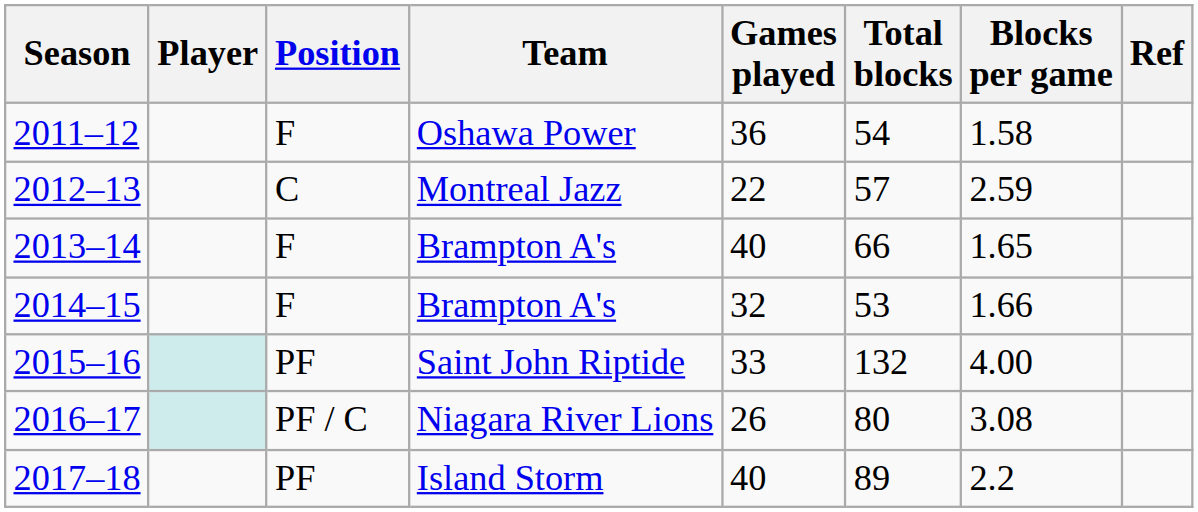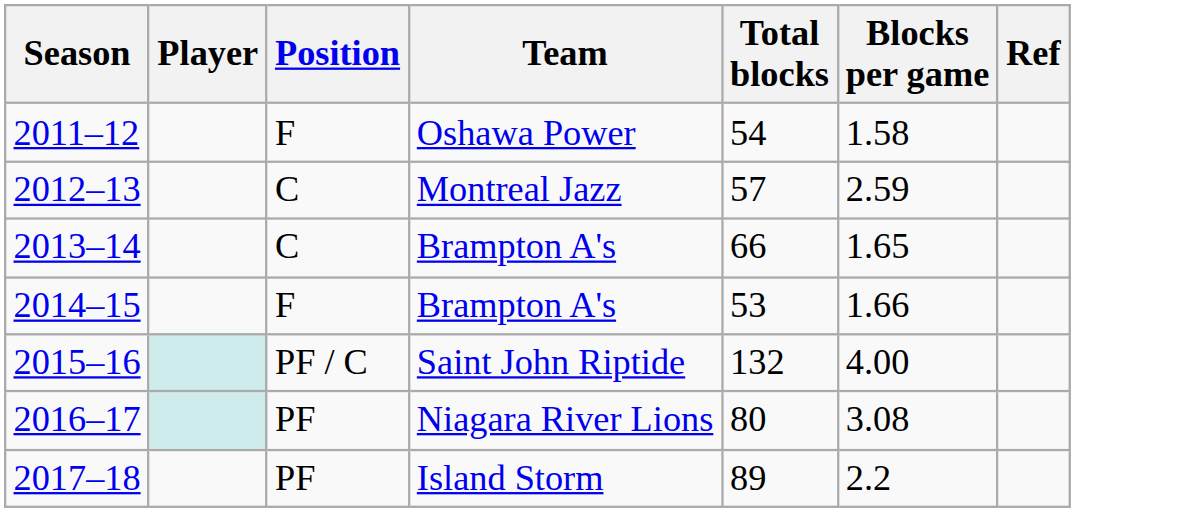 <table class="wikitable sortable">
 <tr>
 <th scope="col">Season</th>
 <th scope="col">Player</th>
 <th scope="col"><a href='#'>Position</a></th>
 <th scope="col">Team</th>
-<th scope="col">Games<br>played</th>
 <th scope="col">Total<br>blocks</th>
 <th scope="col">Blocks<br> per game</th>
 <th scope="col" class="unsortable">Ref</th>
 </tr>
 <tr>
 <td><a href='#'>2011–12</a></td>
 <td></td>
 <td>F</td>
 <td><a href='#'>Oshawa Power</a></td>
-<td>36</td>
 <td>54</td>
 <td>1.58</td>
 <td align=center></td>
 </tr>
 <tr>
 <td><a href='#'>2012–13</a></td>
 <td></td>
 <td>C</td>
 <td><a href='#'>Montreal Jazz</a></td>
-<td>22</td>
 <td>57</td>
 <td>2.59</td>
 <td align=center></td>
 </tr>
 <tr>
 <td><a href='#'>2013–14</a></td>
 <td></td>
-<td>F</td>
+<td>C</td>
 <td><a href='#'>Brampton A's</a></td>
-<td>40</td>
 <td>66</td>
 <td>1.65</td>
 <td align=center></td>
 </tr>
 <tr>
 <td><a href='#'>2014–15</a></td>
 <td></td>
 <td>F</td>
 <td><a href='#'>Brampton A's</a></td>
-<td>32</td>
 <td>53</td>
 <td>1.66</td>
 <td align=center></td>
 </tr>
 <tr>
 <td><a href='#'>2015–16</a></td>
 <td style="background-color:#CFECEC"></td>
-<td>PF</td>
+<td>PF / C</td>
 <td><a href='#'>Saint John Riptide</a></td>
-<td>33</td>
 <td>132</td>
 <td>4.00</td>
 <td align=center></td>
 </tr>
 <tr>
 <td><a href='#'>2016–17</a></td>
 <td style="background-color:#CFECEC"></td>
-<td>PF / C</td>
+<td>PF</td>
 <td><a href='#'>Niagara River Lions</a></td>
-<td>26</td>
 <td>80</td>
 <td>3.08</td>
 <td align=center></td>
 </tr>
 <tr>
 <td><a href='#'>2017–18</a></td>
 <td></td>
 <td>PF</td>
 <td><a href='#'>Island Storm</a></td>
-<td>40</td>
 <td>89</td>
 <td>2.2</td>
 <td align=center></td>
 </tr>
 </table>
